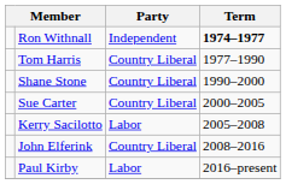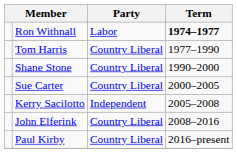 <table class="wikitable">
 <tr>
 <th colspan=2>Member</th>
 <th>Party</th>
 <th>Term</th>
 </tr>
 <tr>
 <td> </td>
 <td><a href='#'>Ron Withnall</a></td>
-<td><a href='#'>Independent</a></td>
+<td><a href='#'>Labor</a></td>
 <td><strong>1974–1977</strong></td>
 </tr>
 <tr>
 <td> </td>
 <td><a href='#'>Tom Harris</a></td>
 <td><a href='#'>Country Liberal</a></td>
 <td>1977–1990</td>
 </tr>
 <tr>
 <td> </td>
 <td><a href='#'>Shane Stone</a></td>
 <td><a href='#'>Country Liberal</a></td>
 <td>1990–2000</td>
 </tr>
 <tr>
 <td> </td>
 <td><a href='#'>Sue Carter</a></td>
 <td><a href='#'>Country Liberal</a></td>
 <td>2000–2005</td>
 </tr>
 <tr>
 <td> </td>
 <td><a href='#'>Kerry Sacilotto</a></td>
-<td><a href='#'>Labor</a></td>
+<td><a href='#'>Independent</a></td>
 <td>2005–2008</td>
 </tr>
 <tr>
 <td> </td>
 <td><a href='#'>John Elferink</a></td>
 <td><a href='#'>Country Liberal</a></td>
 <td>2008–2016</td>
 </tr>
 <tr>
 <td> </td>
 <td><a href='#'>Paul Kirby</a></td>
-<td><a href='#'>Labor</a></td>
+<td><a href='#'>Country Liberal</a></td>
 <td>2016–present</td>
 </tr>
 <tr>
 </tr>
 </table>
